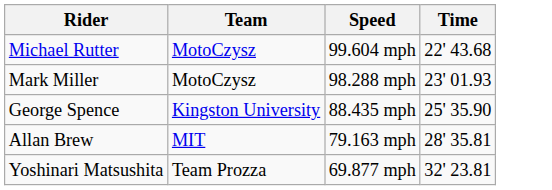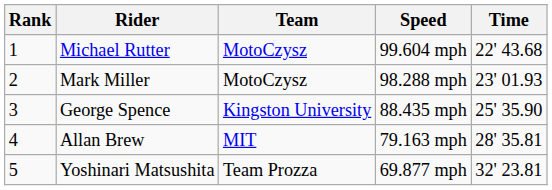 <table class="wikitable" style="font-size: 95%;">
 <tr style="background:#efefef;">
+<th>Rank</th>
 <th>Rider</th>
 <th>Team</th>
 <th>Speed</th>
 <th>Time</th>
 </tr>
 <tr>
+<td>1</td>
 <td> <a href='#'>Michael Rutter</a></td>
 <td><a href='#'>MotoCzysz</a></td>
 <td>99.604 mph</td>
 <td>22' 43.68</td>
 </tr>
 <tr>
+<td>2</td>
 <td> Mark Miller</td>
 <td>MotoCzysz</td>
 <td>98.288 mph</td>
 <td>23' 01.93</td>
 </tr>
 <tr>
+<td>3</td>
 <td> George Spence</td>
 <td><a href='#'>Kingston University</a></td>
 <td>88.435 mph</td>
 <td>25' 35.90</td>
 </tr>
 <tr>
+<td>4</td>
 <td> Allan Brew</td>
 <td><a href='#'>MIT</a></td>
 <td>79.163 mph</td>
 <td>28' 35.81</td>
 </tr>
 <tr>
+<td>5</td>
 <td> Yoshinari Matsushita</td>
 <td>Team Prozza</td>
 <td>69.877 mph</td>
 <td>32' 23.81</td>
 </tr>
 </table>
